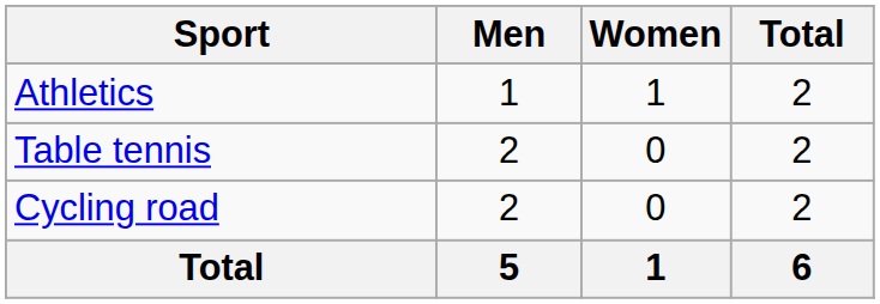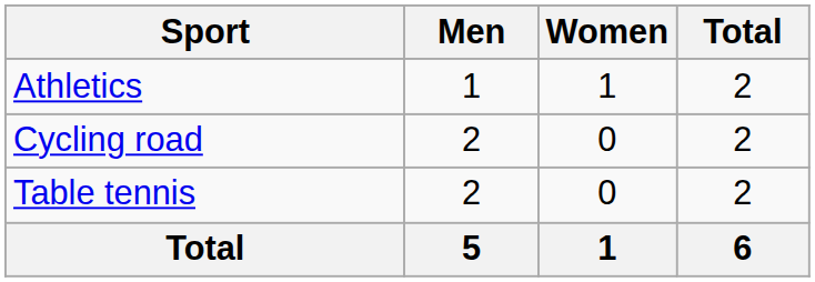 <table class="wikitable sortable" style="text-align:center;">
 <tr>
 <th width=180>Sport</th>
 <th width=55>Men</th>
 <th width=55>Women</th>
 <th width=55>Total</th>
 </tr>
 <tr>
 <td align=left><a href='#'>Athletics</a></td>
 <td>1</td>
 <td>1</td>
 <td>2</td>
 </tr>
 <tr>
-<td align=left><a href='#'>Table tennis</a></td>
+<td align=left><a href='#'>Cycling road</a></td>
 <td>2</td>
 <td>0</td>
 <td>2</td>
 </tr>
 <tr>
-<td align=left><a href='#'>Cycling road</a></td>
+<td align=left><a href='#'>Table tennis</a></td>
 <td>2</td>
 <td>0</td>
 <td>2</td>
 </tr>
 <tr>
 <th align=left>Total</th>
 <th>5</th>
 <th>1</th>
 <th>6</th>
 </tr>
 </table>
